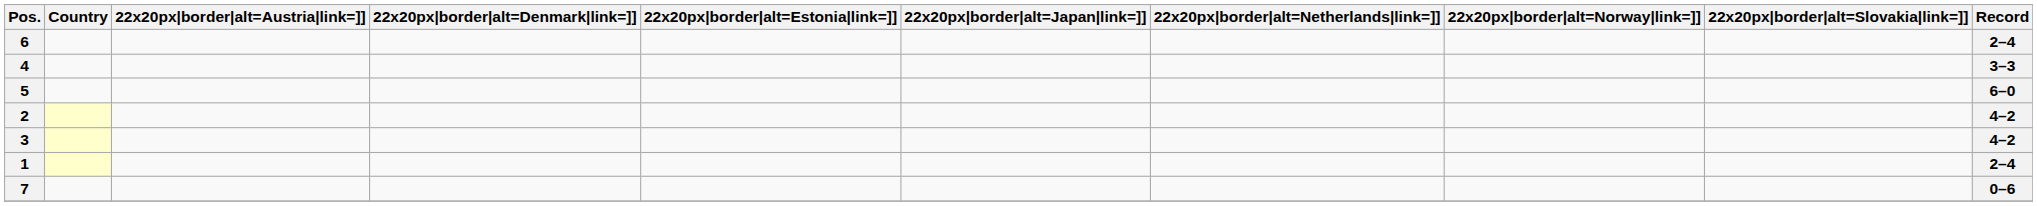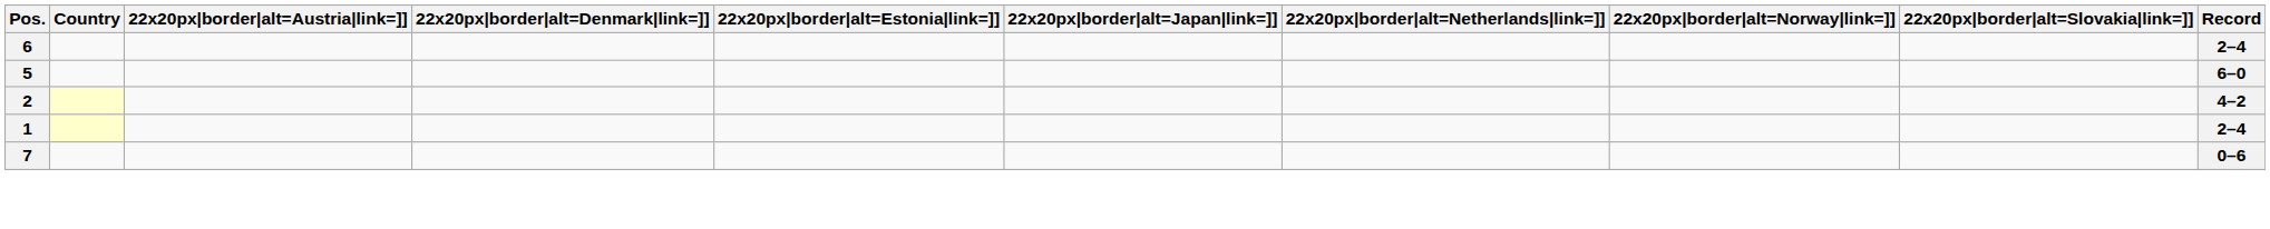 <table class="wikitable sortable nowrap" style="text-align:center; font-size:0.9em;">
 <tr>
 <th>Pos.</th>
 <th>Country</th>
 <th [[Image:>22x20px|border|alt=Austria|link=]]</th>
 <th [[Image:>22x20px|border|alt=Denmark|link=]]</th>
 <th [[Image:>22x20px|border|alt=Estonia|link=]]</th>
 <th [[Image:>22x20px|border|alt=Japan|link=]]</th>
 <th [[Image:>22x20px|border|alt=Netherlands|link=]]</th>
 <th [[Image:>22x20px|border|alt=Norway|link=]]</th>
 <th [[Image:>22x20px|border|alt=Slovakia|link=]]</th>
 <th>Record</th>
 </tr>
 <tr>
 <th>6</th>
 <td style="text-align:left;"></td>
 <td></td>
 <td></td>
 <td></td>
 <td></td>
 <td></td>
 <td></td>
 <td></td>
 <th>2–4</th>
 </tr>
 <tr>
-<th>4</th>
-<td style="text-align:left;"></td>
-<td></td>
-<td></td>
-<td></td>
-<td></td>
-<td></td>
-<td></td>
-<td></td>
-<th>3–3</th>
-</tr>
-<tr>
 <th>5</th>
 <td style="text-align:left;"></td>
 <td></td>
 <td></td>
 <td></td>
 <td></td>
 <td></td>
 <td></td>
 <td></td>
 <th>6–0</th>
 </tr>
 <tr>
 <th>2</th>
-<td style="text-align:left; background:#ffffcc;"></td>
-<td></td>
-<td></td>
-<td></td>
-<td></td>
-<td></td>
-<td></td>
-<td></td>
-<th>4–2</th>
-</tr>
-<tr>
-<th>3</th>
 <td style="text-align:left; background:#ffffcc;"></td>
 <td></td>
 <td></td>
 <td></td>
 <td></td>
 <td></td>
 <td></td>
 <td></td>
 <th>4–2</th>
 </tr>
 <tr>
 <th>1</th>
 <td style="text-align:left; background:#ffffcc;"></td>
 <td></td>
 <td></td>
 <td></td>
 <td></td>
 <td></td>
 <td></td>
 <td></td>
 <th>2–4</th>
 </tr>
 <tr>
 <th>7</th>
 <td style="text-align:left;"></td>
 <td></td>
 <td></td>
 <td></td>
 <td></td>
 <td></td>
 <td></td>
 <td></td>
 <th>0–6</th>
 </tr>
 <tr>
 </tr>
 </table>
